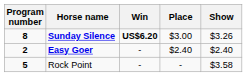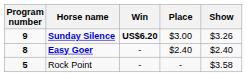 <table class="wikitable sortable" style="font-size:90%">
 <tr>
 <th width="58px">Program <br> number</th>
 <th width="110px">Horse name <br></th>
 <th width="58px">Win <br></th>
 <th width="58px">Place <br></th>
 <th width="58px">Show <br></th>
 </tr>
 <tr>
-<td align=center><strong>8</strong></td>
+<td align=center><strong>9</strong></td>
 <td><strong><a href='#'>Sunday Silence</a></strong></td>
 <td align=center><strong>US$6.20</strong></td>
 <td align=center>$3.00</td>
 <td align=center>$3.26</td>
 </tr>
 <tr>
-<td align=center><strong>2</strong></td>
+<td align=center><strong>8</strong></td>
 <td><strong><a href='#'>Easy Goer</a></strong></td>
 <td align=center>-</td>
 <td align=center>$2.40</td>
 <td align=center>$2.40</td>
 </tr>
 <tr>
 <td align=center><strong>5</strong></td>
 <td>Rock Point</td>
 <td align=center>-</td>
 <td align=center>-</td>
 <td align=center>$3.58</td>
 </tr>
 </table>
